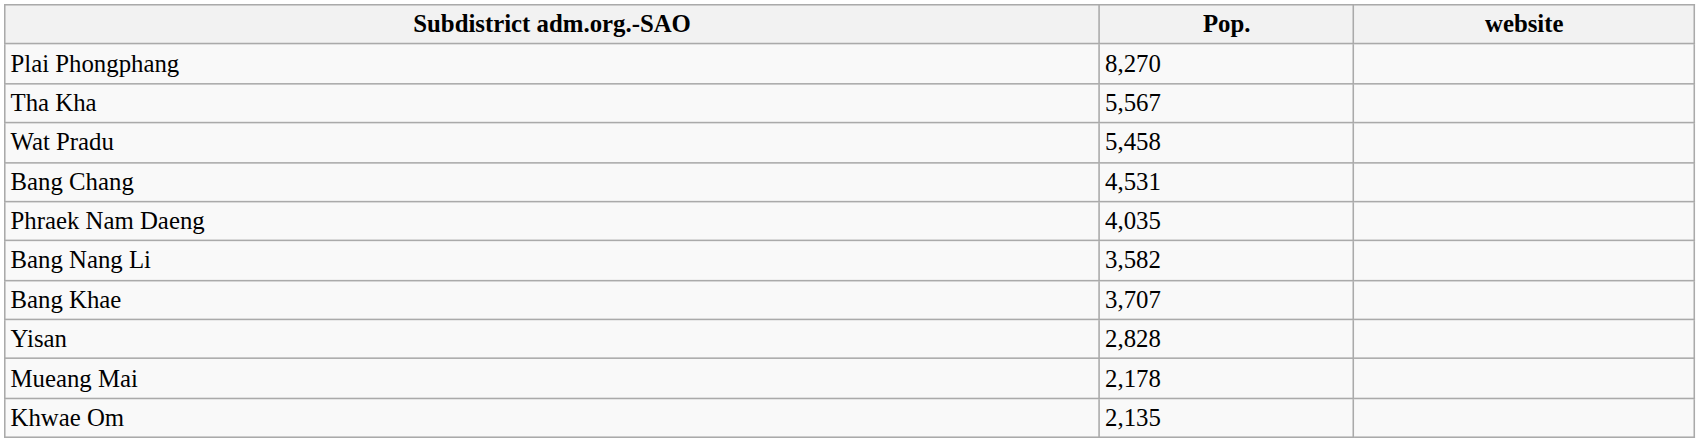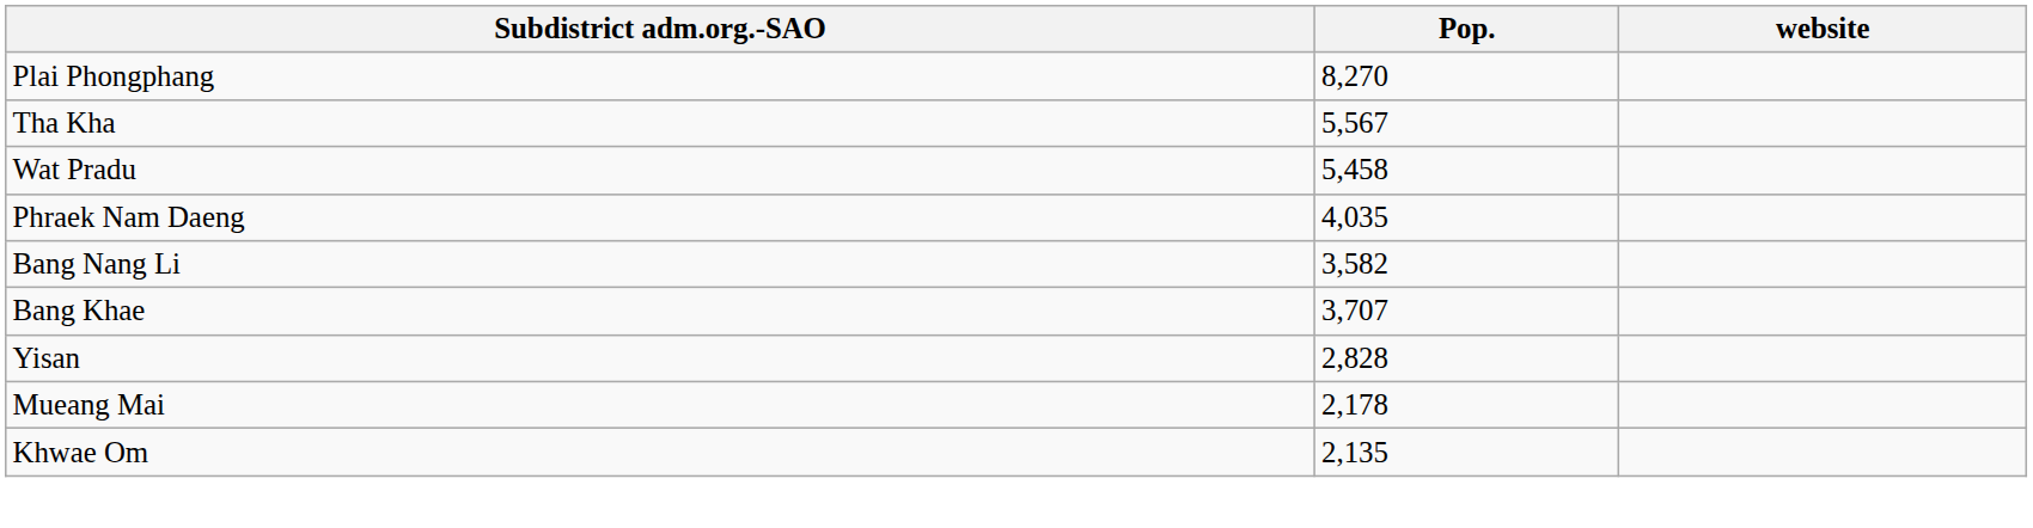 <table class="wikitable" style="width:55%;">
 <tr>
 <th>Subdistrict adm.org.-SAO</th>
 <th>Pop.</th>
 <th>website</th>
 </tr>
 <tr>
 <td>Plai Phongphang</td>
 <td>8,270</td>
 <td></td>
 </tr>
 <tr ->
 <td>Tha Kha</td>
 <td>5,567</td>
 <td></td>
 </tr>
 <tr>
 <td>Wat Pradu</td>
 <td>5,458</td>
-<td></td>
-</tr>
-<tr>
-<td>Bang Chang</td>
-<td>4,531</td>
 <td></td>
 </tr>
 <tr>
 <td>Phraek Nam Daeng</td>
 <td>4,035</td>
 <td></td>
 </tr>
 <tr>
 <td>Bang Nang Li</td>
 <td>3,582</td>
 <td></td>
 </tr>
 <tr>
 <td>Bang Khae</td>
 <td>3,707</td>
 <td></td>
 </tr>
 <tr>
 <td>Yisan</td>
 <td>2,828</td>
 <td></td>
 </tr>
 <tr>
 <td>Mueang Mai</td>
 <td>2,178</td>
 <td></td>
 </tr>
 <tr>
 <td>Khwae Om</td>
 <td>2,135</td>
 <td></td>
 </tr>
 </table>
